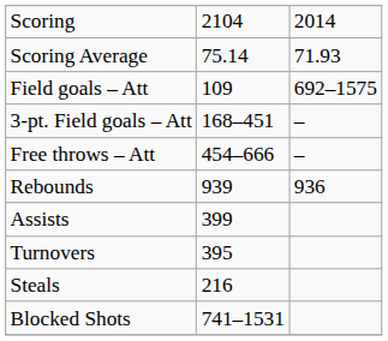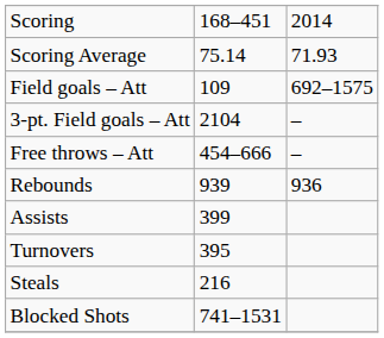 <table class="wikitable">
 <tr>
 </tr>
 <tr>
 <td>Scoring</td>
-<td>2104</td>
+<td>168–451</td>
 <td>2014</td>
 </tr>
 <tr>
 <td>Scoring Average</td>
 <td>75.14</td>
 <td>71.93</td>
 </tr>
 <tr>
 <td>Field goals – Att</td>
 <td>109</td>
 <td>692–1575</td>
 </tr>
 <tr>
 <td>3-pt. Field goals – Att</td>
-<td>168–451</td>
+<td>2104</td>
 <td>–</td>
 </tr>
 <tr>
 <td>Free throws – Att</td>
 <td>454–666</td>
 <td>–</td>
 </tr>
 <tr>
 <td>Rebounds</td>
 <td>939</td>
 <td>936</td>
 </tr>
 <tr>
 <td>Assists</td>
 <td>399</td>
 <td></td>
 </tr>
 <tr>
 <td>Turnovers</td>
 <td>395</td>
 <td></td>
 </tr>
 <tr>
 <td>Steals</td>
 <td>216</td>
 <td></td>
 </tr>
 <tr>
 <td>Blocked Shots</td>
 <td>741–1531</td>
 <td></td>
 </tr>
 <tr>
 </tr>
 </table>
